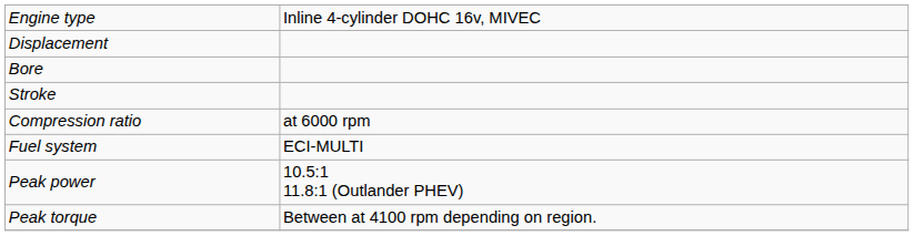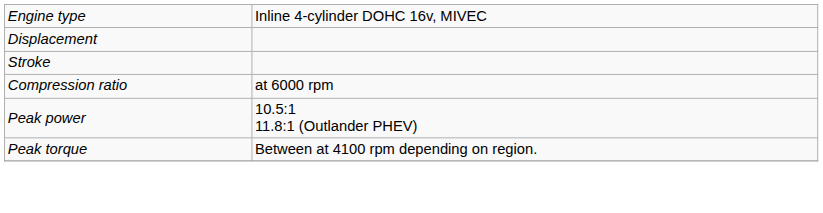 <table class="wikitable" width="70%">
 <tr>
 <td><em>Engine type</em></td>
 <td>Inline 4-cylinder DOHC 16v, MIVEC</td>
 </tr>
 <tr>
 <td><em>Displacement</em></td>
 <td></td>
 </tr>
 <tr>
-<td><em>Bore</em></td>
-<td></td>
-</tr>
-<tr>
 <td><em>Stroke</em></td>
 <td></td>
 </tr>
 <tr>
 <td><em>Compression ratio</em></td>
 <td> at 6000 rpm</td>
-</tr>
-<tr>
-<td><em>Fuel system</em></td>
-<td>ECI-MULTI<br></td>
 </tr>
 <tr>
 <td><em>Peak power</em></td>
 <td>10.5:1<br>11.8:1 (Outlander PHEV)</td>
 </tr>
 <tr>
 <td><em>Peak torque</em></td>
 <td>Between  at 4100 rpm depending on region.</td>
 </tr>
 <tr>
 </tr>
 </table>
